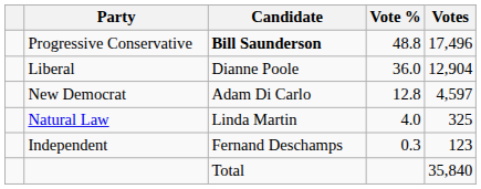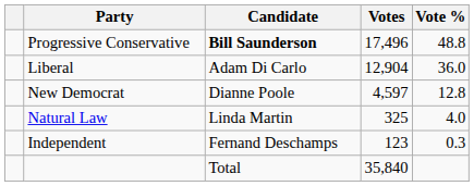 <table class="wikitable">
 <tr>
 <th></th>
 <th scope="col" width="175">Party</th>
 <th scope="col" width="150">Candidate</th>
+<th>Votes</th>
 <th>Vote %</th>
-<th>Votes</th>
 </tr>
 <tr>
 <td>   </td>
 <td>Progressive Conservative</td>
 <td><strong>Bill Saunderson</strong></td>
+<td align=right>17,496</td>
 <td align=right>48.8</td>
-<td align=right>17,496</td>
 </tr>
 <tr |>
 <td>   </td>
 <td>Liberal</td>
-<td>Dianne Poole</td>
+<td>Adam Di Carlo</td>
+<td align=right>12,904</td>
 <td align=right>36.0</td>
-<td align=right>12,904</td>
 </tr>
 <tr |>
 <td>   </td>
 <td>New Democrat</td>
-<td>Adam Di Carlo</td>
+<td>Dianne Poole</td>
+<td align=right>4,597</td>
 <td align=right>12.8<br></td>
-<td align=right>4,597</td>
 </tr>
 <tr |>
 <td>   </td>
 <td><a href='#'>Natural Law</a></td>
 <td>Linda Martin</td>
+<td align=right>325</td>
 <td align=right>4.0</td>
-<td align=right>325</td>
 </tr>
 <tr |>
 <td>   </td>
 <td>Independent</td>
 <td>Fernand Deschamps</td>
+<td align=right>123</td>
 <td align=right>0.3</td>
-<td align=right>123</td>
 </tr>
 <tr |>
 <td></td>
 <td></td>
 <td>Total</td>
+<td align=right>35,840</td>
 <td></td>
-<td align=right>35,840</td>
 </tr>
 </table>
